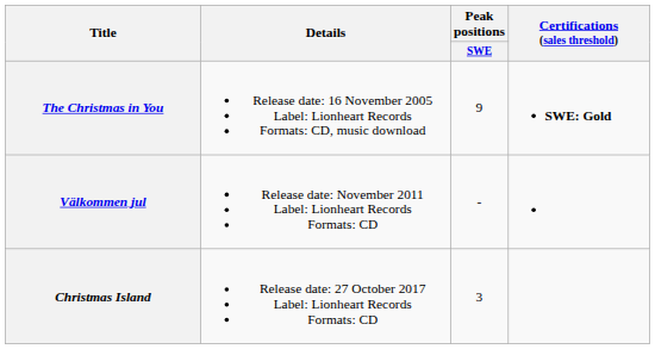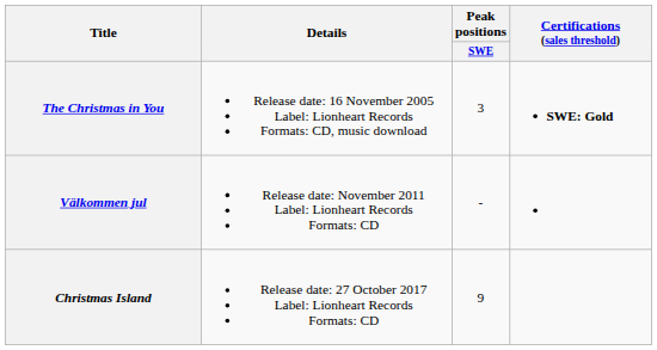 <table class="wikitable plainrowheaders" style="text-align:center;">
 <tr>
 <th rowspan="2" style="width:14em;">Title</th>
 <th rowspan="2" style="width:18em;">Details</th>
 <th colspan="1">Peak positions</th>
 <th rowspan="2" style="width:10em;"><a href='#'>Certifications</a><br><small>(<a href='#'>sales threshold</a>)</small></th>
 </tr>
 <tr style="font-size:smaller;">
 <th width="40"><a href='#'>SWE</a><br></th>
 </tr>
 <tr>
 <th scope="row"><em><a href='#'>The Christmas in You</a></em></th>
 <td><br><ul><li>Release date: 16 November 2005</li><li>Label: Lionheart Records</li><li>Formats: CD, music download</li></ul></td>
-<td>9<br></td>
+<td>3</td>
 <td align="left"><strong><br><ul><li>SWE: Gold</li></ul></strong></td>
 </tr>
 <tr>
 <th scope="row"><em><a href='#'>Välkommen jul</a></em></th>
 <td><br><ul><li>Release date: November 2011</li><li>Label: Lionheart Records</li><li>Formats: CD</li></ul></td>
 <td>-</td>
 <td align="left"><br><ul><li></li></ul></td>
 </tr>
 <tr>
 <th scope="row"><em>Christmas Island</em></th>
 <td><br><ul><li>Release date: 27 October 2017</li><li>Label: Lionheart Records</li><li>Formats: CD</li></ul></td>
-<td>3</td>
+<td>9<br></td>
 <td align="left"></td>
 </tr>
 </table>
